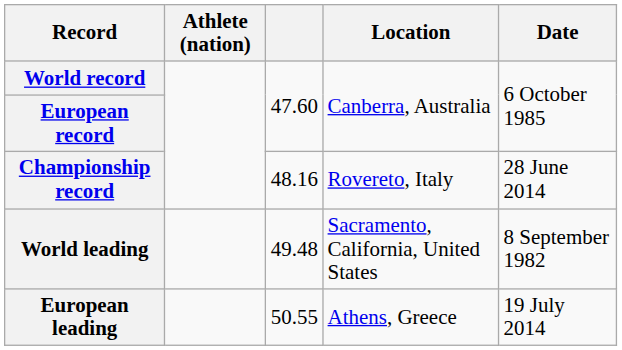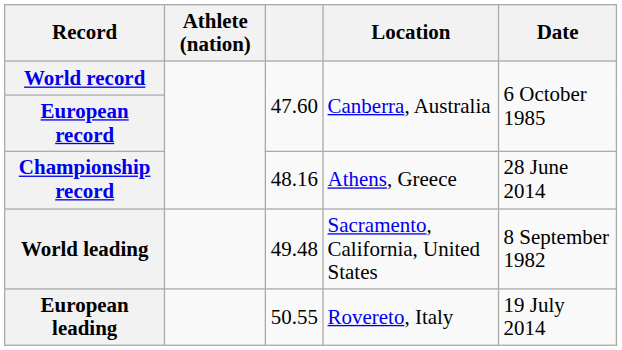 <table class="wikitable" width=75%>
 <tr>
 <th scope="col">Record</th>
 <th scope="col">Athlete (nation)</th>
 <th scope="col"></th>
 <th scope="col">Location</th>
 <th scope="col">Date</th>
 </tr>
 <tr>
 <th scope="row"><a href='#'>World record</a></th>
 <td rowspan="3"></td>
 <td rowspan="2">47.60</td>
 <td rowspan="2"><a href='#'>Canberra</a>, Australia</td>
 <td rowspan="2">6 October 1985</td>
 </tr>
 <tr>
 <th scope="row"><a href='#'>European record</a></th>
 </tr>
 <tr>
 <th scope="row"><a href='#'>Championship record</a></th>
 <td>48.16</td>
-<td><a href='#'>Rovereto</a>, Italy</td>
+<td><a href='#'>Athens</a>, Greece</td>
 <td>28 June 2014</td>
 </tr>
 <tr>
 <th scope="row">World leading</th>
 <td></td>
 <td>49.48</td>
 <td><a href='#'>Sacramento</a>, California, United States</td>
 <td>8 September 1982</td>
 </tr>
 <tr>
 <th scope="row">European leading</th>
 <td></td>
 <td>50.55</td>
-<td><a href='#'>Athens</a>, Greece</td>
+<td><a href='#'>Rovereto</a>, Italy</td>
 <td>19 July 2014</td>
 </tr>
 </table>
